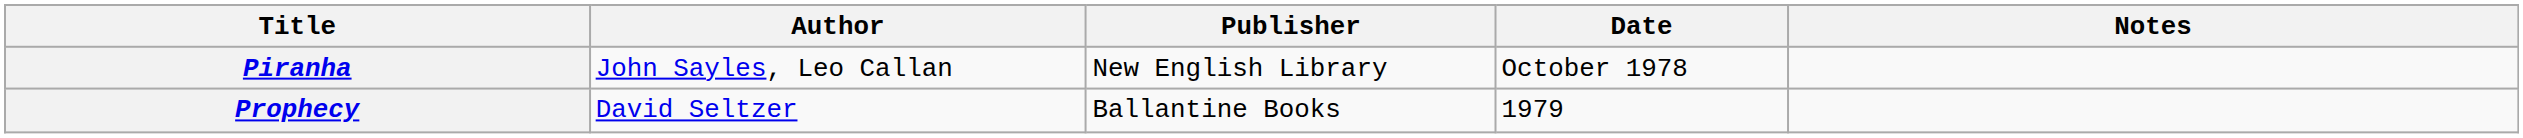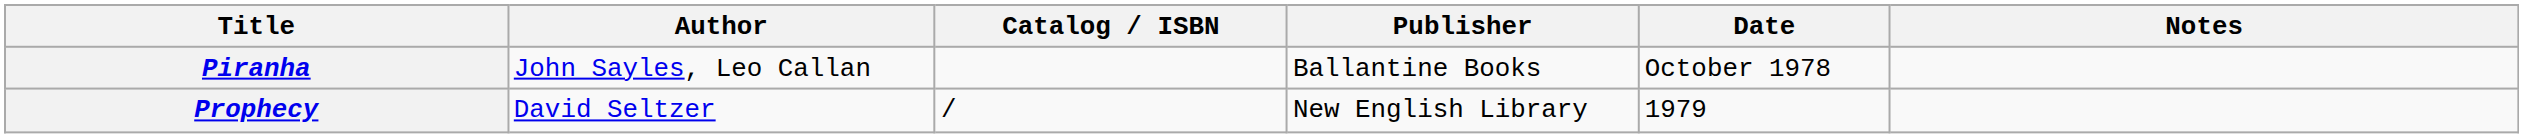 <table class="wikitable sortable" style="width:100%;">
 <tr>
 <th width=20%>Title</th>
 <th width=17%>Author</th>
+<th width=14%>Catalog / ISBN</th>
 <th width=14%>Publisher</th>
 <th width=10%>Date</th>
 <th width=25%>Notes</th>
 </tr>
 <tr>
 <th><em><a href='#'>Piranha</a></em></th>
 <td><a href='#'>John Sayles</a>, Leo Callan</td>
-<td>New English Library</td>
+<td></td>
+<td>Ballantine Books</td>
 <td>October 1978</td>
 <td></td>
 </tr>
 <tr>
 <th><em><a href='#'>Prophecy</a></em></th>
 <td><a href='#'>David Seltzer</a></td>
-<td>Ballantine Books</td>
+<td> / </td>
+<td>New English Library</td>
 <td>1979</td>
 <td></td>
 </tr>
 </table>
